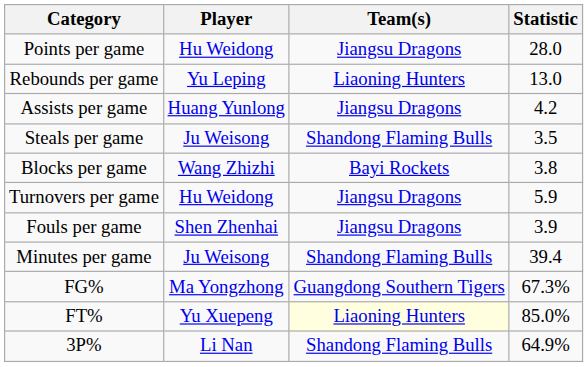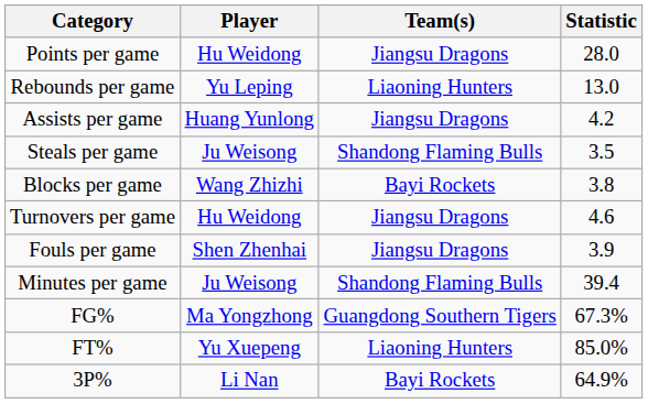 <table class="wikitable" style="text-align:center">
 <tr>
 <th>Category</th>
 <th>Player</th>
 <th>Team(s)</th>
 <th>Statistic</th>
 </tr>
 <tr>
 <td>Points per game</td>
 <td><a href='#'>Hu Weidong</a></td>
 <td><a href='#'>Jiangsu Dragons</a></td>
 <td>28.0</td>
 </tr>
 <tr>
 <td>Rebounds per game</td>
 <td><a href='#'>Yu Leping</a></td>
 <td><a href='#'>Liaoning Hunters</a></td>
 <td>13.0</td>
 </tr>
 <tr>
 <td>Assists per game</td>
 <td><a href='#'>Huang Yunlong</a></td>
 <td><a href='#'>Jiangsu Dragons</a></td>
 <td>4.2</td>
 </tr>
 <tr>
 <td>Steals per game</td>
 <td><a href='#'>Ju Weisong</a></td>
 <td><a href='#'>Shandong Flaming Bulls</a></td>
 <td>3.5</td>
 </tr>
 <tr>
 <td>Blocks per game</td>
 <td><a href='#'>Wang Zhizhi</a></td>
 <td><a href='#'>Bayi Rockets</a></td>
 <td>3.8</td>
 </tr>
 <tr>
 <td>Turnovers per game</td>
 <td><a href='#'>Hu Weidong</a></td>
 <td><a href='#'>Jiangsu Dragons</a></td>
-<td>5.9</td>
+<td>4.6</td>
 </tr>
 <tr>
 <td>Fouls per game</td>
 <td><a href='#'>Shen Zhenhai</a></td>
 <td><a href='#'>Jiangsu Dragons</a></td>
 <td>3.9</td>
 </tr>
 <tr>
 <td>Minutes per game</td>
 <td><a href='#'>Ju Weisong</a></td>
 <td><a href='#'>Shandong Flaming Bulls</a></td>
 <td>39.4</td>
 </tr>
 <tr>
 <td>FG%</td>
 <td><a href='#'>Ma Yongzhong</a></td>
 <td><a href='#'>Guangdong Southern Tigers</a></td>
 <td>67.3%</td>
 </tr>
 <tr>
 <td>FT%</td>
 <td><a href='#'>Yu Xuepeng</a></td>
-<td style="background: lightyellow;"><a href='#'>Liaoning Hunters</a></td>
+<td><a href='#'>Liaoning Hunters</a></td>
 <td>85.0%</td>
 </tr>
 <tr>
 <td>3P%</td>
 <td><a href='#'>Li Nan</a></td>
-<td><a href='#'>Shandong Flaming Bulls</a></td>
+<td><a href='#'>Bayi Rockets</a></td>
 <td>64.9%</td>
 </tr>
 </table>
